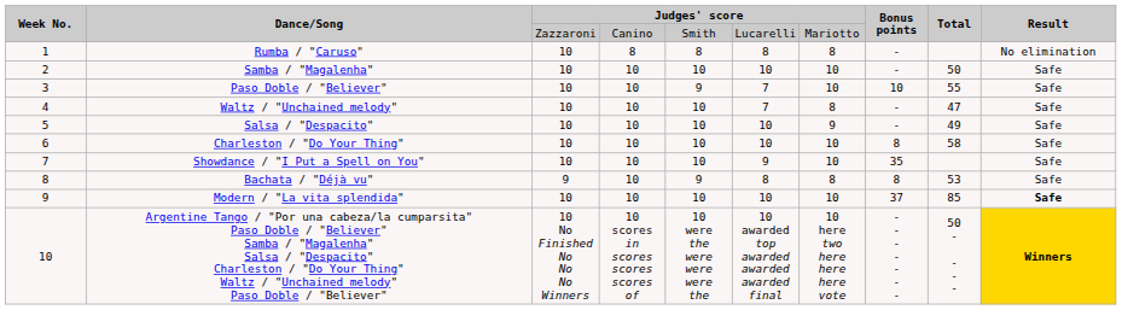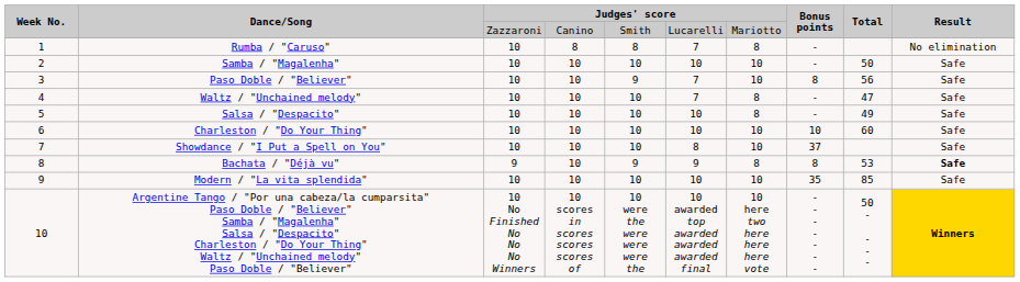 <table class="wikitable collapsible">
 <tr>
 <th rowspan="2" style="background:#ccc; text-align:Center;"><strong>Week No.</strong></th>
 <th rowspan="2" style="background:#ccc; text-align:Center;"><strong>Dance/Song</strong></th>
 <th colspan="5" style="background:#ccc; text-align:Center;"><strong>Judges' score</strong></th>
 <th rowspan="2" style="background:#ccc; text-align:Center;"><strong>Bonus<br>points</strong></th>
 <th rowspan="2" style="background:#ccc; text-align:Center;"><strong>Total</strong></th>
 <th rowspan="2" style="background:#ccc; text-align:Center;"><strong>Result</strong></th>
 </tr>
 <tr style="text-align:center; background:#ccc;">
 <td style="width:6%; ">Zazzaroni</td>
 <td style="width:6%; ">Canino</td>
 <td style="width:6%; ">Smith</td>
 <td style="width:6%; ">Lucarelli</td>
 <td style="width:6%; ">Mariotto</td>
 </tr>
 <tr style="text-align:center; background:#faf6f6;">
 <td>1</td>
 <td><a href='#'>Rumba</a> / "<a href='#'>Caruso</a>"</td>
 <td>10</td>
 <td>8</td>
 <td>8</td>
-<td>8</td>
+<td>7</td>
 <td>8</td>
 <td>-</td>
 <td></td>
 <td>No elimination</td>
 </tr>
 <tr style="text-align:center; background:#faf6f6;">
 <td>2</td>
 <td><a href='#'>Samba</a> / "<a href='#'>Magalenha</a>"</td>
 <td>10</td>
 <td>10</td>
 <td>10</td>
 <td>10</td>
 <td>10</td>
 <td>-</td>
 <td>50</td>
 <td>Safe</td>
 </tr>
 <tr style="text-align:center; background:#faf6f6;">
 <td>3</td>
 <td><a href='#'>Paso Doble</a> / "<a href='#'>Believer</a>"</td>
 <td>10</td>
 <td>10</td>
 <td>9</td>
 <td>7</td>
 <td>10</td>
-<td>10</td>
-<td>55</td>
+<td>8</td>
+<td>56</td>
 <td>Safe</td>
 </tr>
 <tr style="text-align:center; background:#faf6f6;">
 <td>4</td>
 <td><a href='#'>Waltz</a> / "<a href='#'>Unchained melody</a>"</td>
 <td>10</td>
 <td>10</td>
 <td>10</td>
 <td>7</td>
 <td>8</td>
 <td>-</td>
 <td>47</td>
 <td>Safe</td>
 </tr>
 <tr style="text-align:center; background:#faf6f6;">
 <td>5</td>
 <td><a href='#'>Salsa</a> / "<a href='#'>Despacito</a>"</td>
 <td>10</td>
 <td>10</td>
 <td>10</td>
 <td>10</td>
-<td>9</td>
+<td>8</td>
 <td>-</td>
 <td>49</td>
 <td>Safe</td>
 </tr>
 <tr style="text-align:center; background:#faf6f6;">
 <td>6</td>
 <td><a href='#'>Charleston</a> / "<a href='#'>Do Your Thing</a>"</td>
 <td>10</td>
 <td>10</td>
 <td>10</td>
 <td>10</td>
 <td>10</td>
-<td>8</td>
-<td>58</td>
+<td>10</td>
+<td>60</td>
 <td>Safe</td>
 </tr>
 <tr style="text-align:center; background:#faf6f6;">
 <td>7</td>
 <td><a href='#'>Showdance</a> / "<a href='#'>I Put a Spell on You</a>"</td>
 <td>10</td>
 <td>10</td>
 <td>10</td>
-<td>9</td>
+<td>8</td>
 <td>10</td>
-<td>35</td>
+<td>37</td>
 <td></td>
 <td>Safe</td>
 </tr>
 <tr style="text-align:center; background:#faf6f6;">
 <td>8</td>
 <td><a href='#'>Bachata</a> / "<a href='#'>Déjà vu</a>"</td>
 <td>9</td>
 <td>10</td>
 <td>9</td>
-<td>8</td>
+<td>9</td>
 <td>8</td>
 <td>8</td>
 <td>53</td>
-<td>Safe</td>
+<td><strong>Safe</strong></td>
 </tr>
 <tr style="text-align:center; background:#faf6f6;">
 <td>9</td>
 <td><a href='#'>Modern</a> / "<a href='#'>La vita splendida</a>"</td>
 <td>10</td>
 <td>10</td>
 <td>10</td>
 <td>10</td>
 <td>10</td>
-<td>37</td>
+<td>35</td>
 <td>85</td>
-<td><strong>Safe</strong></td>
+<td>Safe</td>
 </tr>
 <tr style="text-align:center; background:#faf6f6;">
 <td>10</td>
 <td><a href='#'>Argentine Tango</a> / "Por una cabeza/la cumparsita"<br><a href='#'>Paso Doble</a> / "<a href='#'>Believer</a>"<br><a href='#'>Samba</a> / "<a href='#'>Magalenha</a>"<br><a href='#'>Salsa</a> / "<a href='#'>Despacito</a>"<br><a href='#'>Charleston</a> / "<a href='#'>Do Your Thing</a>"<br><a href='#'>Waltz</a> / "<a href='#'>Unchained melody</a>"<br><a href='#'>Paso Doble</a> / "Believer"</td>
 <td>10<br>No<br><em>Finished</em><br><em>No<br>No<br>No<br>Winners</em></td>
 <td>10<br>scores<br><em>in</em><br><em>scores<br>scores<br>scores<br>of</em></td>
 <td>10<br>were<br><em>the</em><br><em>were<br>were<br>were<br>the</em></td>
 <td>10<br>awarded<br><em>top</em><br><em>awarded<br>awarded<br>awarded<br>final</em></td>
 <td>10<br>here<br><em>two</em><br><em>here<br>here<br>here<br>vote</em></td>
 <td>-<br>-<br>-<br>-<br>-<br>-<br>-</td>
 <td>50<br>-<br><br>-<br>-<br>-<br></td>
 <td bgcolor=gold><strong>Winners</strong></td>
 </tr>
 </table>
